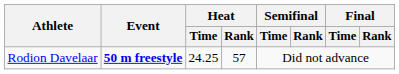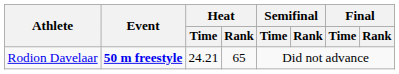 <table class=wikitable style="font-size:90%">
 <tr>
 <th rowspan="2">Athlete</th>
 <th rowspan="2">Event</th>
 <th colspan="2">Heat</th>
 <th colspan="2">Semifinal</th>
 <th colspan="2">Final</th>
 </tr>
 <tr style="font-size:95%">
 <th>Time</th>
 <th>Rank</th>
 <th>Time</th>
 <th>Rank</th>
 <th>Time</th>
 <th>Rank</th>
 </tr>
 <tr align=center>
 <td align=left><a href='#'>Rodion Davelaar</a></td>
 <td align=left><strong><a href='#'>50 m freestyle</a></strong></td>
-<td>24.25</td>
-<td>57</td>
+<td>24.21</td>
+<td>65</td>
 <td colspan=4>Did not advance</td>
 </tr>
 </table>
